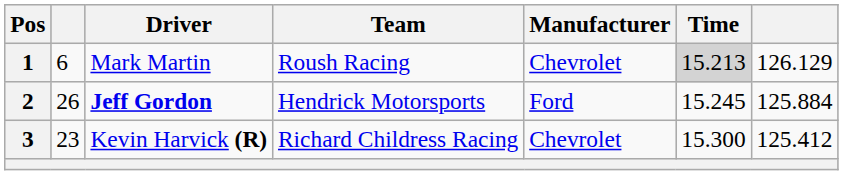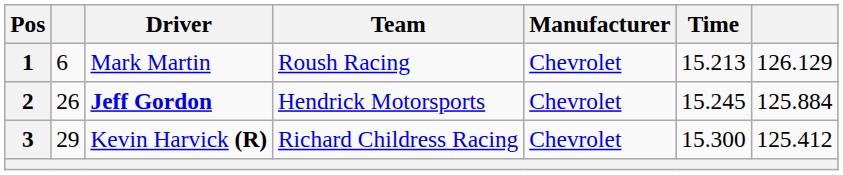 <table class="wikitable" style="font-size:95%">
 <tr>
 <th>Pos</th>
 <th></th>
 <th>Driver</th>
 <th>Team</th>
 <th>Manufacturer</th>
 <th>Time</th>
 <th></th>
 </tr>
 <tr>
 <th>1</th>
 <td>6</td>
 <td><a href='#'>Mark Martin</a></td>
 <td><a href='#'>Roush Racing</a></td>
 <td><a href='#'>Chevrolet</a></td>
-<td style="background: lightgrey;">15.213</td>
+<td>15.213</td>
 <td>126.129</td>
 </tr>
 <tr>
 <th>2</th>
 <td>26</td>
 <td><strong><a href='#'>Jeff Gordon</a></strong></td>
 <td><a href='#'>Hendrick Motorsports</a></td>
-<td><a href='#'>Ford</a></td>
+<td><a href='#'>Chevrolet</a></td>
 <td>15.245</td>
 <td>125.884</td>
 </tr>
 <tr>
 <th>3</th>
-<td>23</td>
+<td>29</td>
 <td><a href='#'>Kevin Harvick</a> <strong>(R)</strong></td>
 <td><a href='#'>Richard Childress Racing</a></td>
 <td><a href='#'>Chevrolet</a></td>
 <td>15.300</td>
 <td>125.412</td>
 </tr>
 <tr>
 <th colspan="7"></th>
 </tr>
 </table>
